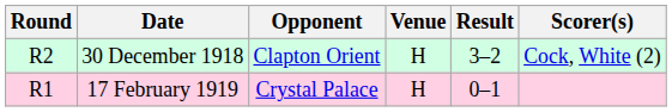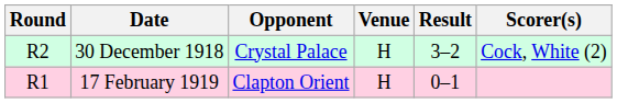 <table style="text-align:center;" class="wikitable sortable">
 <tr>
 <th>Round</th>
 <th>Date</th>
 <th>Opponent</th>
 <th>Venue</th>
 <th>Result</th>
 <th>Scorer(s)</th>
 </tr>
 <tr style="background:#d0ffe3;">
 <td>R2</td>
 <td>30 December 1918</td>
-<td><a href='#'>Clapton Orient</a></td>
+<td><a href='#'>Crystal Palace</a></td>
 <td>H</td>
 <td>3–2</td>
 <td><a href='#'>Cock</a>, <a href='#'>White</a> (2)</td>
 </tr>
 <tr style="background:#ffd0e3;">
 <td>R1</td>
 <td>17 February 1919</td>
-<td><a href='#'>Crystal Palace</a></td>
+<td><a href='#'>Clapton Orient</a></td>
 <td>H</td>
 <td>0–1</td>
 <td></td>
 </tr>
 </table>
